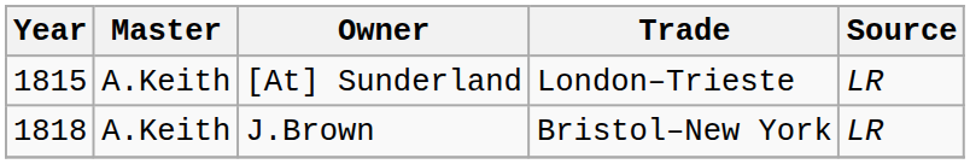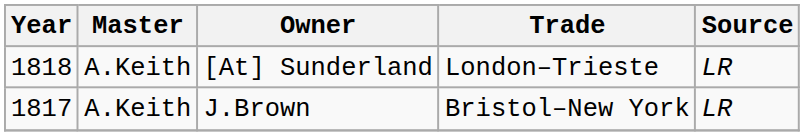 <table class=" wikitable">
 <tr>
 <th>Year</th>
 <th>Master</th>
 <th>Owner</th>
 <th>Trade</th>
 <th>Source</th>
 </tr>
 <tr>
-<td>1815</td>
+<td>1818</td>
 <td>A.Keith</td>
 <td>[At] Sunderland</td>
 <td>London–Trieste</td>
 <td><em>LR</em></td>
 </tr>
 <tr>
-<td>1818</td>
+<td>1817</td>
 <td>A.Keith</td>
 <td>J.Brown</td>
 <td>Bristol–New York</td>
 <td><em>LR</em></td>
 </tr>
 <tr>
 </tr>
 </table>
